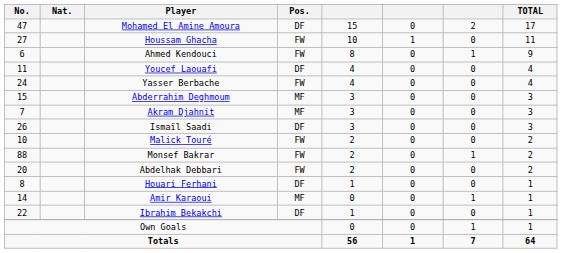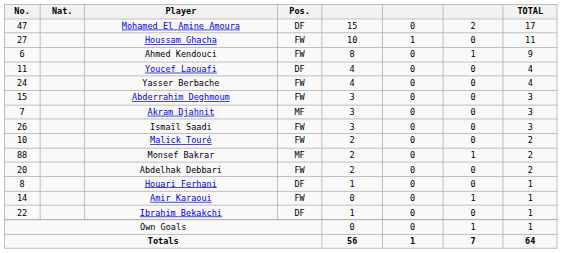 <table class="wikitable sortable alternance"  style="font-size:90%; text-align:center; line-height:14px; width:60%;">
 <tr>
 <th width=10>No.</th>
 <th width=10>Nat.</th>
 <th width=140>Player</th>
 <th width=10>Pos.</th>
 <th width=40></th>
 <th width=40></th>
 <th width=40></th>
 <th width=10>TOTAL</th>
 </tr>
 <tr>
 <td>47</td>
 <td></td>
 <td><a href='#'>Mohamed El Amine Amoura</a></td>
 <td>DF</td>
 <td>15</td>
 <td>0</td>
 <td>2</td>
 <td>17</td>
 </tr>
 <tr>
 <td>27</td>
 <td></td>
 <td><a href='#'>Houssam Ghacha</a></td>
 <td>FW</td>
 <td>10</td>
 <td>1</td>
 <td>0</td>
 <td>11</td>
 </tr>
 <tr>
 <td>6</td>
 <td></td>
 <td>Ahmed Kendouci</td>
 <td>FW</td>
 <td>8</td>
 <td>0</td>
 <td>1</td>
 <td>9</td>
 </tr>
 <tr>
 <td>11</td>
 <td></td>
 <td><a href='#'>Youcef Laouafi</a></td>
 <td>DF</td>
 <td>4</td>
 <td>0</td>
 <td>0</td>
 <td>4</td>
 </tr>
 <tr>
 <td>24</td>
 <td></td>
 <td>Yasser Berbache</td>
 <td>FW</td>
 <td>4</td>
 <td>0</td>
 <td>0</td>
 <td>4</td>
 </tr>
 <tr>
 <td>15</td>
 <td></td>
 <td><a href='#'>Abderrahim Deghmoum</a></td>
-<td>MF</td>
+<td>FW</td>
 <td>3</td>
 <td>0</td>
 <td>0</td>
 <td>3</td>
 </tr>
 <tr>
 <td>7</td>
 <td></td>
 <td><a href='#'>Akram Djahnit</a></td>
 <td>MF</td>
 <td>3</td>
 <td>0</td>
 <td>0</td>
 <td>3</td>
 </tr>
 <tr>
 <td>26</td>
 <td></td>
 <td>Ismaïl Saadi</td>
-<td>DF</td>
+<td>FW</td>
 <td>3</td>
 <td>0</td>
 <td>0</td>
 <td>3</td>
 </tr>
 <tr>
 <td>10</td>
 <td></td>
 <td><a href='#'>Malick Touré</a></td>
 <td>FW</td>
 <td>2</td>
 <td>0</td>
 <td>0</td>
 <td>2</td>
 </tr>
 <tr>
 <td>88</td>
 <td></td>
 <td>Monsef Bakrar</td>
-<td>FW</td>
+<td>MF</td>
 <td>2</td>
 <td>0</td>
 <td>1</td>
 <td>2</td>
 </tr>
 <tr>
 <td>20</td>
 <td></td>
 <td>Abdelhak Debbari</td>
 <td>FW</td>
 <td>2</td>
 <td>0</td>
 <td>0</td>
 <td>2</td>
 </tr>
 <tr>
 <td>8</td>
 <td></td>
 <td><a href='#'>Houari Ferhani</a></td>
 <td>DF</td>
 <td>1</td>
 <td>0</td>
 <td>0</td>
 <td>1</td>
 </tr>
 <tr>
 <td>14</td>
 <td></td>
 <td><a href='#'>Amir Karaoui</a></td>
-<td>MF</td>
+<td>FW</td>
 <td>0</td>
 <td>0</td>
 <td>1</td>
 <td>1</td>
 </tr>
 <tr>
 <td>22</td>
 <td></td>
 <td><a href='#'>Ibrahim Bekakchi</a></td>
 <td>DF</td>
 <td>1</td>
 <td>0</td>
 <td>0</td>
 <td>1</td>
 </tr>
 <tr>
 </tr>
 <tr class="sortbottom">
 <td colspan="4">Own Goals</td>
 <td>0</td>
 <td>0</td>
 <td>1</td>
 <td>1</td>
 </tr>
 <tr class="sortbottom">
 <td colspan="4"><strong>Totals</strong></td>
 <td><strong>56</strong></td>
 <td><strong>1</strong></td>
 <td><strong>7</strong></td>
 <td><strong>64</strong></td>
 </tr>
 </table>
